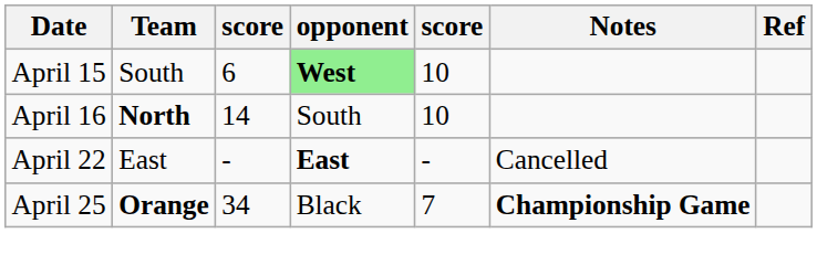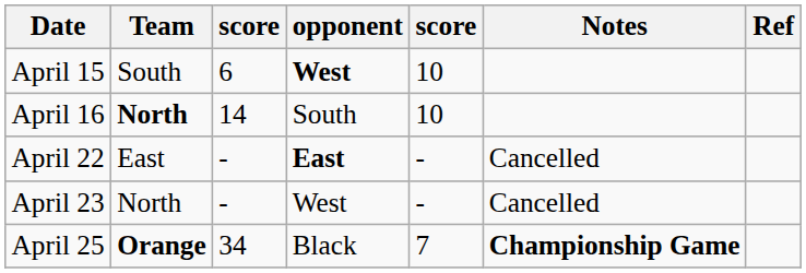 <table class="wikitable sortable">
 <tr>
 <th>Date</th>
 <th>Team</th>
 <th>score</th>
 <th>opponent</th>
 <th>score</th>
 <th>Notes</th>
 <th>Ref</th>
 </tr>
 <tr>
 <td>April 15</td>
 <td>South</td>
 <td>6</td>
-<td style="background: lightgreen;"><strong>West</strong></td>
+<td><strong>West</strong></td>
 <td>10</td>
 <td></td>
 <td></td>
 </tr>
 <tr>
 <td>April 16</td>
 <td><strong>North</strong></td>
 <td>14</td>
 <td>South</td>
 <td>10</td>
 <td></td>
 <td></td>
 </tr>
 <tr>
 <td>April 22</td>
 <td>East</td>
 <td>-</td>
 <td><strong>East</strong></td>
 <td>-</td>
 <td>Cancelled</td>
 <td></td>
 </tr>
 <tr>
+<td>April 23</td>
+<td>North</td>
+<td>-</td>
+<td>West</td>
+<td>-</td>
+<td>Cancelled</td>
+<td></td>
+</tr>
+<tr>
 <td>April 25</td>
 <td><strong>Orange</strong></td>
 <td>34</td>
 <td>Black</td>
 <td>7</td>
 <td><strong>Championship Game</strong></td>
 <td></td>
 </tr>
 </table>
